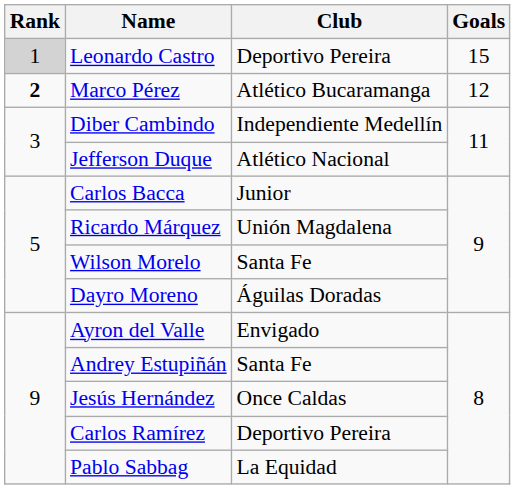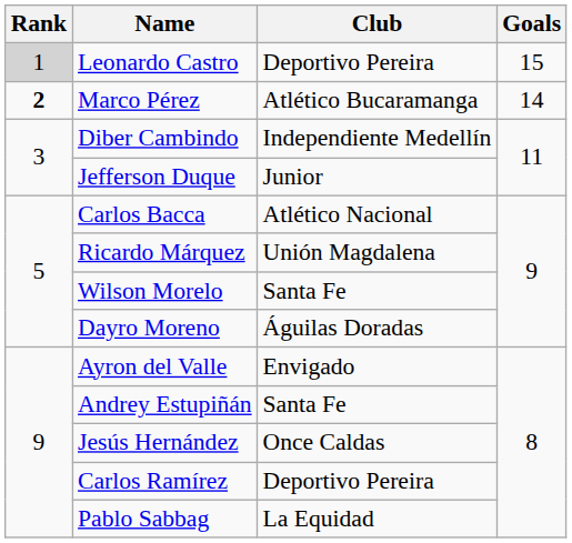 <table class="wikitable" border="1">
 <tr>
 <th>Rank</th>
 <th>Name</th>
 <th>Club</th>
 <th>Goals</th>
 </tr>
 <tr>
 <td align=center style="background: lightgrey;">1</td>
 <td> <a href='#'>Leonardo Castro</a></td>
 <td>Deportivo Pereira</td>
 <td align=center>15</td>
 </tr>
 <tr>
 <td align=center><strong>2</strong></td>
 <td> <a href='#'>Marco Pérez</a></td>
 <td>Atlético Bucaramanga</td>
-<td align=center>12</td>
+<td align=center>14</td>
 </tr>
 <tr>
 <td rowspan=2 align=center>3</td>
 <td> <a href='#'>Diber Cambindo</a></td>
 <td>Independiente Medellín</td>
 <td rowspan=2 align=center>11</td>
 </tr>
 <tr>
 <td> <a href='#'>Jefferson Duque</a></td>
-<td>Atlético Nacional</td>
+<td>Junior</td>
 </tr>
 <tr>
 <td rowspan=4 align=center>5</td>
 <td> <a href='#'>Carlos Bacca</a></td>
-<td>Junior</td>
+<td>Atlético Nacional</td>
 <td rowspan=4 align=center>9</td>
 </tr>
 <tr>
 <td> <a href='#'>Ricardo Márquez</a></td>
 <td>Unión Magdalena</td>
 </tr>
 <tr>
 <td> <a href='#'>Wilson Morelo</a></td>
 <td>Santa Fe</td>
 </tr>
 <tr>
 <td> <a href='#'>Dayro Moreno</a></td>
 <td>Águilas Doradas</td>
 </tr>
 <tr>
 <td rowspan=5 align=center>9</td>
 <td> <a href='#'>Ayron del Valle</a></td>
 <td>Envigado</td>
 <td rowspan=5 align=center>8</td>
 </tr>
 <tr>
 <td> <a href='#'>Andrey Estupiñán</a></td>
 <td>Santa Fe</td>
 </tr>
 <tr>
 <td> <a href='#'>Jesús Hernández</a></td>
 <td>Once Caldas</td>
 </tr>
 <tr>
 <td> <a href='#'>Carlos Ramírez</a></td>
 <td>Deportivo Pereira</td>
 </tr>
 <tr>
 <td> <a href='#'>Pablo Sabbag</a></td>
 <td>La Equidad</td>
 </tr>
 </table>
